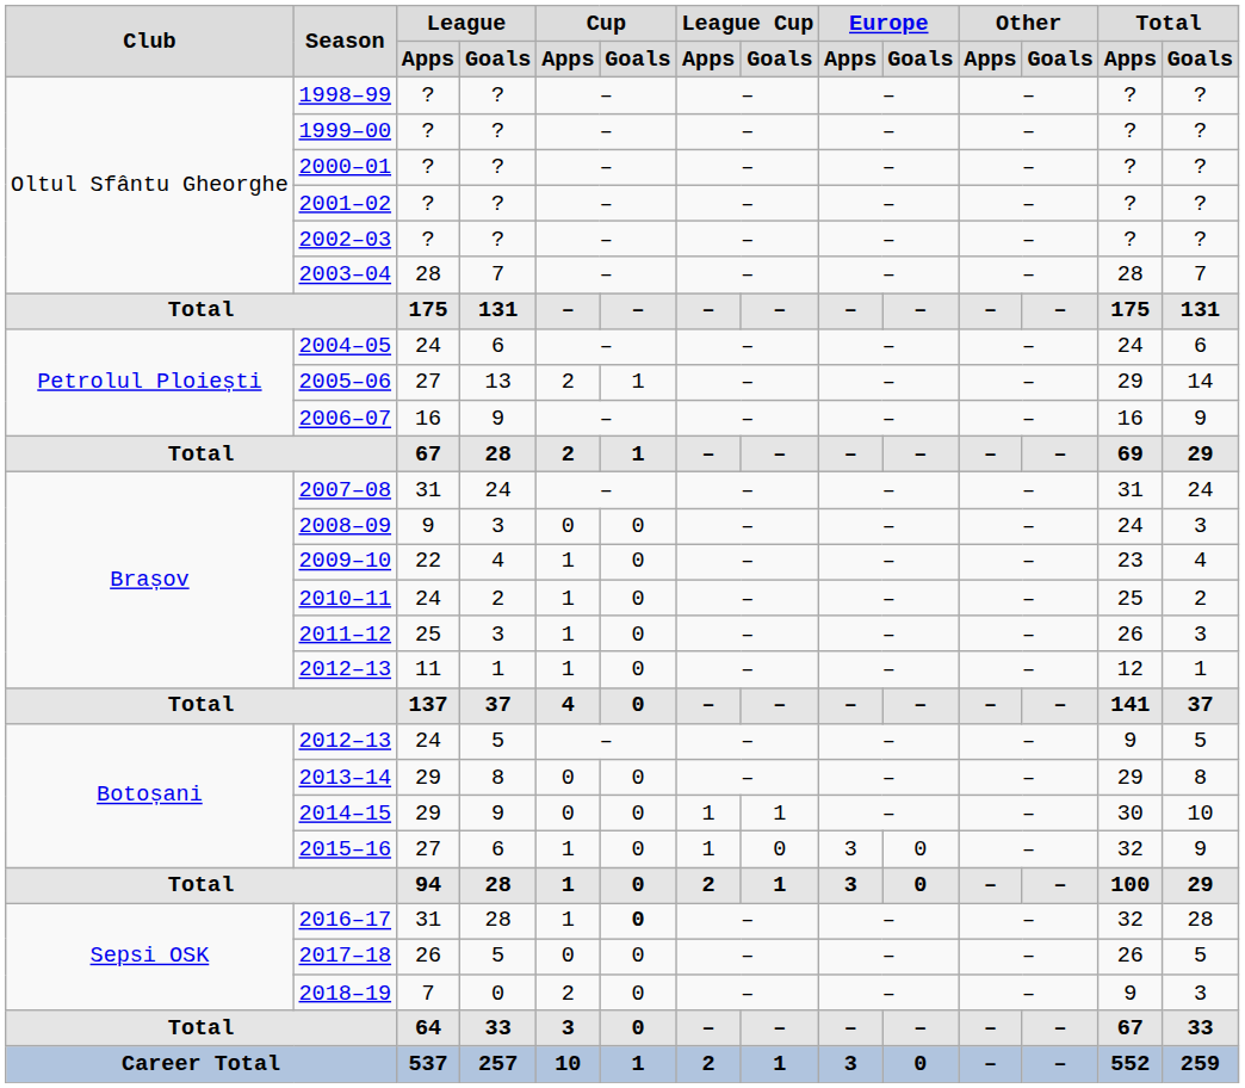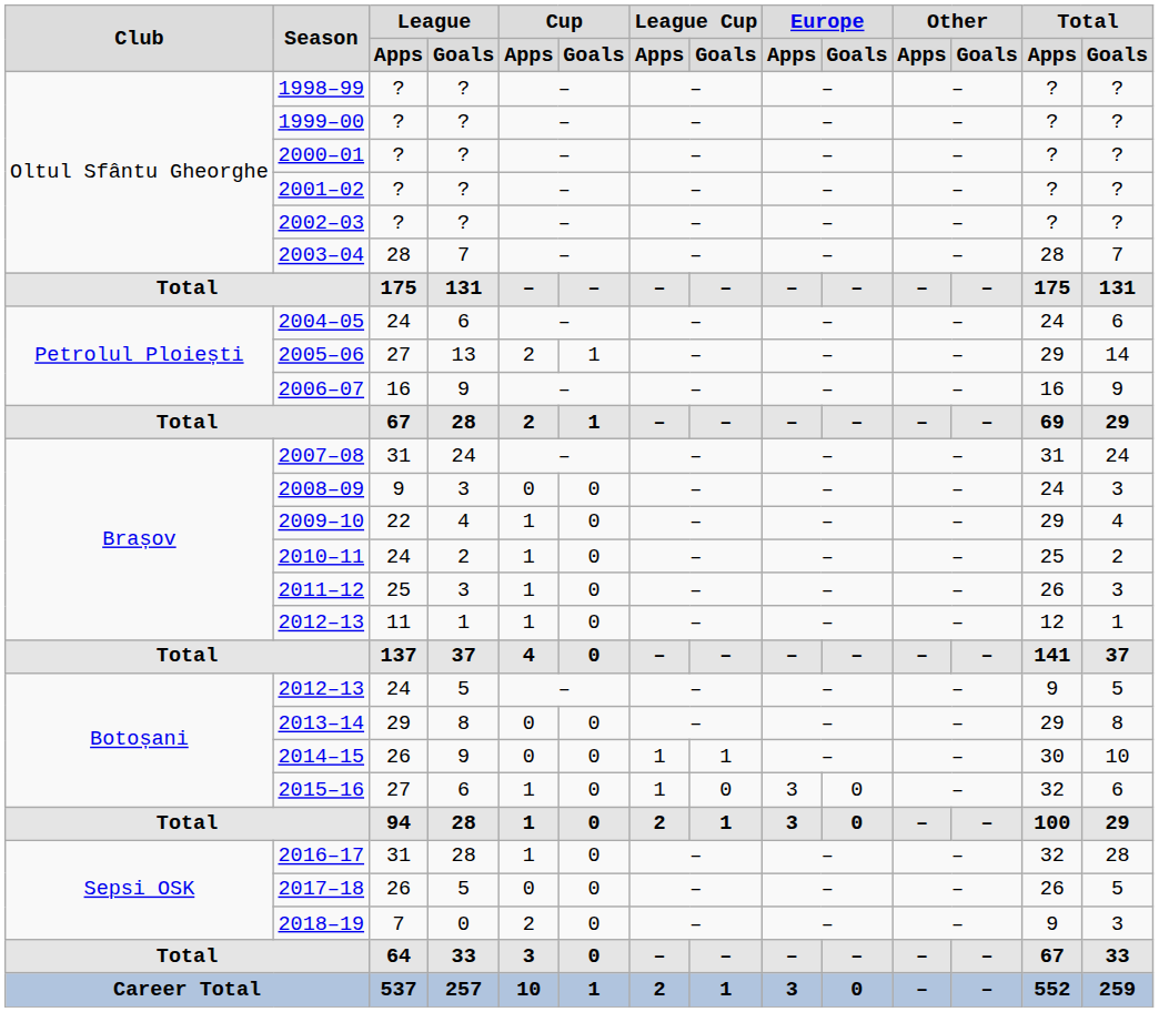 <table class="wikitable" style="text-align: center;">
 <tr>
 <th style="background: #DCDCDC; text-align: center" rowspan="2"><strong>Club</strong></th>
 <th style="background: #DCDCDC; text-align: center" rowspan="2"><strong>Season</strong></th>
 <th style="background: #DCDCDC; text-align: center" colspan="2"><strong>League</strong></th>
 <th style="background: #DCDCDC; text-align: center" colspan="2"><strong>Cup</strong></th>
 <th style="background: #DCDCDC; text-align: center" colspan="2"><strong>League Cup</strong></th>
 <th style="background: #DCDCDC; text-align: center" colspan="2"><a href='#'>Europe</a></th>
 <th style="background: #DCDCDC; text-align: center" colspan="2"><strong>Other</strong></th>
 <th style="background: #DCDCDC; text-align: center" colspan="3"><strong>Total</strong></th>
 </tr>
 <tr>
 <th style="background:#dcdcdc; text-align:center;">Apps</th>
 <th style="background:#dcdcdc; text-align:center;">Goals</th>
 <th style="background:#dcdcdc; text-align:center;">Apps</th>
 <th style="background:#dcdcdc; text-align:center;">Goals</th>
 <th style="background:#dcdcdc; text-align:center;">Apps</th>
 <th style="background:#dcdcdc; text-align:center;">Goals</th>
 <th style="background:#dcdcdc; text-align:center;">Apps</th>
 <th style="background:#dcdcdc; text-align:center;">Goals</th>
 <th style="background:#dcdcdc; text-align:center;">Apps</th>
 <th style="background:#dcdcdc; text-align:center;">Goals</th>
 <th style="background:#dcdcdc; text-align:center;">Apps</th>
 <th style="background:#dcdcdc; text-align:center;">Goals</th>
 </tr>
 <tr>
 <td rowspan="6">Oltul Sfântu Gheorghe</td>
 <td><a href='#'>1998–99</a></td>
 <td>?</td>
 <td>?</td>
 <td rowspan=1 colspan="2">–</td>
 <td rowspan=1 colspan="2">–</td>
 <td rowspan=1 colspan="2">–</td>
 <td rowspan=1 colspan="2">–</td>
 <td>?</td>
 <td>?</td>
 </tr>
 <tr>
 <td><a href='#'>1999–00</a></td>
 <td>?</td>
 <td>?</td>
 <td rowspan=1 colspan="2">–</td>
 <td rowspan=1 colspan="2">–</td>
 <td rowspan=1 colspan="2">–</td>
 <td rowspan=1 colspan="2">–</td>
 <td>?</td>
 <td>?</td>
 </tr>
 <tr>
 <td><a href='#'>2000–01</a></td>
 <td>?</td>
 <td>?</td>
 <td rowspan=1 colspan="2">–</td>
 <td rowspan=1 colspan="2">–</td>
 <td rowspan=1 colspan="2">–</td>
 <td rowspan=1 colspan="2">–</td>
 <td>?</td>
 <td>?</td>
 </tr>
 <tr>
 <td><a href='#'>2001–02</a></td>
 <td>?</td>
 <td>?</td>
 <td rowspan=1 colspan="2">–</td>
 <td rowspan=1 colspan="2">–</td>
 <td rowspan=1 colspan="2">–</td>
 <td rowspan=1 colspan="2">–</td>
 <td>?</td>
 <td>?</td>
 </tr>
 <tr>
 <td><a href='#'>2002–03</a></td>
 <td>?</td>
 <td>?</td>
 <td rowspan=1 colspan="2">–</td>
 <td rowspan=1 colspan="2">–</td>
 <td rowspan=1 colspan="2">–</td>
 <td rowspan=1 colspan="2">–</td>
 <td>?</td>
 <td>?</td>
 </tr>
 <tr>
 <td><a href='#'>2003–04</a></td>
 <td>28</td>
 <td>7</td>
 <td rowspan=1 colspan="2">–</td>
 <td rowspan=1 colspan="2">–</td>
 <td rowspan=1 colspan="2">–</td>
 <td rowspan=1 colspan="2">–</td>
 <td>28</td>
 <td>7</td>
 </tr>
 <tr>
 <th style="background: #E5E5E5; text-align: center" colspan="2">Total</th>
 <th style="background:#e5e5e5; text-align:center;">175</th>
 <th style="background:#e5e5e5; text-align:center;">131</th>
 <th style="background:#e5e5e5; text-align:center;">–</th>
 <th style="background:#e5e5e5; text-align:center;">–</th>
 <th style="background:#e5e5e5; text-align:center;">–</th>
 <th style="background:#e5e5e5; text-align:center;">–</th>
 <th style="background:#e5e5e5; text-align:center;">–</th>
 <th style="background:#e5e5e5; text-align:center;">–</th>
 <th style="background:#e5e5e5; text-align:center;">–</th>
 <th style="background:#e5e5e5; text-align:center;">–</th>
 <th style="background:#e5e5e5; text-align:center;">175</th>
 <th style="background:#e5e5e5; text-align:center;">131</th>
 </tr>
 <tr>
 <td rowspan="3"><a href='#'>Petrolul Ploiești</a></td>
 <td><a href='#'>2004–05</a></td>
 <td>24</td>
 <td>6</td>
 <td rowspan=1 colspan="2">–</td>
 <td rowspan=1 colspan="2">–</td>
 <td rowspan=1 colspan="2">–</td>
 <td rowspan=1 colspan="2">–</td>
 <td>24</td>
 <td>6</td>
 </tr>
 <tr>
 <td><a href='#'>2005–06</a></td>
 <td>27</td>
 <td>13</td>
 <td>2</td>
 <td>1</td>
 <td rowspan=1 colspan="2">–</td>
 <td rowspan=1 colspan="2">–</td>
 <td rowspan=1 colspan="2">–</td>
 <td>29</td>
 <td>14</td>
 </tr>
 <tr>
 <td><a href='#'>2006–07</a></td>
 <td>16</td>
 <td>9</td>
 <td rowspan=1 colspan="2">–</td>
 <td rowspan=1 colspan="2">–</td>
 <td rowspan=1 colspan="2">–</td>
 <td rowspan=1 colspan="2">–</td>
 <td>16</td>
 <td>9</td>
 </tr>
 <tr>
 <th style="background: #E5E5E5; text-align: center" colspan="2">Total</th>
 <th style="background:#e5e5e5; text-align:center;">67</th>
 <th style="background:#e5e5e5; text-align:center;">28</th>
 <th style="background:#e5e5e5; text-align:center;">2</th>
 <th style="background:#e5e5e5; text-align:center;">1</th>
 <th style="background:#e5e5e5; text-align:center;">–</th>
 <th style="background:#e5e5e5; text-align:center;">–</th>
 <th style="background:#e5e5e5; text-align:center;">–</th>
 <th style="background:#e5e5e5; text-align:center;">–</th>
 <th style="background:#e5e5e5; text-align:center;">–</th>
 <th style="background:#e5e5e5; text-align:center;">–</th>
 <th style="background:#e5e5e5; text-align:center;">69</th>
 <th style="background:#e5e5e5; text-align:center;">29</th>
 </tr>
 <tr>
 <td rowspan="6"><a href='#'>Brașov</a></td>
 <td><a href='#'>2007–08</a></td>
 <td>31</td>
 <td>24</td>
 <td rowspan=1 colspan="2">–</td>
 <td rowspan=1 colspan="2">–</td>
 <td rowspan=1 colspan="2">–</td>
 <td rowspan=1 colspan="2">–</td>
 <td>31</td>
 <td>24</td>
 </tr>
 <tr>
 <td><a href='#'>2008–09</a></td>
 <td>9</td>
 <td>3</td>
 <td>0</td>
 <td>0</td>
 <td rowspan=1 colspan="2">–</td>
 <td rowspan=1 colspan="2">–</td>
 <td rowspan=1 colspan="2">–</td>
 <td>24</td>
 <td>3</td>
 </tr>
 <tr>
 <td><a href='#'>2009–10</a></td>
 <td>22</td>
 <td>4</td>
 <td>1</td>
 <td>0</td>
 <td rowspan=1 colspan="2">–</td>
 <td rowspan=1 colspan="2">–</td>
 <td rowspan=1 colspan="2">–</td>
-<td>23</td>
+<td>29</td>
 <td>4</td>
 </tr>
 <tr>
 <td><a href='#'>2010–11</a></td>
 <td>24</td>
 <td>2</td>
 <td>1</td>
 <td>0</td>
 <td rowspan=1 colspan="2">–</td>
 <td rowspan=1 colspan="2">–</td>
 <td rowspan=1 colspan="2">–</td>
 <td>25</td>
 <td>2</td>
 </tr>
 <tr>
 <td><a href='#'>2011–12</a></td>
 <td>25</td>
 <td>3</td>
 <td>1</td>
 <td>0</td>
 <td rowspan=1 colspan="2">–</td>
 <td rowspan=1 colspan="2">–</td>
 <td rowspan=1 colspan="2">–</td>
 <td>26</td>
 <td>3</td>
 </tr>
 <tr>
 <td><a href='#'>2012–13</a></td>
 <td>11</td>
 <td>1</td>
 <td>1</td>
 <td>0</td>
 <td rowspan=1 colspan="2">–</td>
 <td rowspan=1 colspan="2">–</td>
 <td rowspan=1 colspan="2">–</td>
 <td>12</td>
 <td>1</td>
 </tr>
 <tr>
 <th style="background: #E5E5E5; text-align: center" colspan="2">Total</th>
 <th style="background:#e5e5e5; text-align:center;">137</th>
 <th style="background:#e5e5e5; text-align:center;">37</th>
 <th style="background:#e5e5e5; text-align:center;">4</th>
 <th style="background:#e5e5e5; text-align:center;">0</th>
 <th style="background:#e5e5e5; text-align:center;">–</th>
 <th style="background:#e5e5e5; text-align:center;">–</th>
 <th style="background:#e5e5e5; text-align:center;">–</th>
 <th style="background:#e5e5e5; text-align:center;">–</th>
 <th style="background:#e5e5e5; text-align:center;">–</th>
 <th style="background:#e5e5e5; text-align:center;">–</th>
 <th style="background:#e5e5e5; text-align:center;">141</th>
 <th style="background:#e5e5e5; text-align:center;">37</th>
 </tr>
 <tr>
 <td rowspan="4"><a href='#'>Botoșani</a></td>
 <td><a href='#'>2012–13</a></td>
 <td>24</td>
 <td>5</td>
 <td rowspan=1 colspan="2">–</td>
 <td rowspan=1 colspan="2">–</td>
 <td rowspan=1 colspan="2">–</td>
 <td rowspan=1 colspan="2">–</td>
 <td>9</td>
 <td>5</td>
 </tr>
 <tr>
 <td><a href='#'>2013–14</a></td>
 <td>29</td>
 <td>8</td>
 <td>0</td>
 <td>0</td>
 <td rowspan=1 colspan="2">–</td>
 <td rowspan=1 colspan="2">–</td>
 <td rowspan=1 colspan="2">–</td>
 <td>29</td>
 <td>8</td>
 </tr>
 <tr>
 <td><a href='#'>2014–15</a></td>
-<td>29</td>
+<td>26</td>
 <td>9</td>
 <td>0</td>
 <td>0</td>
 <td>1</td>
 <td>1</td>
 <td rowspan=1 colspan="2">–</td>
 <td rowspan=1 colspan="2">–</td>
 <td>30</td>
 <td>10</td>
 </tr>
 <tr>
 <td><a href='#'>2015–16</a></td>
 <td>27</td>
 <td>6</td>
 <td>1</td>
 <td>0</td>
 <td>1</td>
 <td>0</td>
 <td>3</td>
 <td>0</td>
 <td rowspan=1 colspan="2">–</td>
 <td>32</td>
-<td>9</td>
+<td>6</td>
 </tr>
 <tr>
 <th style="background: #E5E5E5; text-align: center" colspan="2">Total</th>
 <th style="background:#e5e5e5; text-align:center;">94</th>
 <th style="background:#e5e5e5; text-align:center;">28</th>
 <th style="background:#e5e5e5; text-align:center;">1</th>
 <th style="background:#e5e5e5; text-align:center;">0</th>
 <th style="background:#e5e5e5; text-align:center;">2</th>
 <th style="background:#e5e5e5; text-align:center;">1</th>
 <th style="background:#e5e5e5; text-align:center;">3</th>
 <th style="background:#e5e5e5; text-align:center;">0</th>
 <th style="background:#e5e5e5; text-align:center;">–</th>
 <th style="background:#e5e5e5; text-align:center;">–</th>
 <th style="background:#e5e5e5; text-align:center;">100</th>
 <th style="background:#e5e5e5; text-align:center;">29</th>
 </tr>
 <tr>
 <td rowspan="3"><a href='#'>Sepsi OSK</a></td>
 <td><a href='#'>2016–17</a></td>
 <td>31</td>
 <td>28</td>
 <td>1</td>
-<td><strong>0</strong></td>
+<td>0</td>
 <td rowspan=1 colspan="2">–</td>
 <td rowspan=1 colspan="2">–</td>
 <td rowspan=1 colspan="2">–</td>
 <td>32</td>
 <td>28</td>
 </tr>
 <tr>
 <td><a href='#'>2017–18</a></td>
 <td>26</td>
 <td>5</td>
 <td>0</td>
 <td>0</td>
 <td rowspan=1 colspan="2">–</td>
 <td rowspan=1 colspan="2">–</td>
 <td rowspan=1 colspan="2">–</td>
 <td>26</td>
 <td>5</td>
 </tr>
 <tr>
 <td><a href='#'>2018–19</a></td>
 <td>7</td>
 <td>0</td>
 <td>2</td>
 <td>0</td>
 <td rowspan=1 colspan="2">–</td>
 <td rowspan=1 colspan="2">–</td>
 <td rowspan=1 colspan="2">–</td>
 <td>9</td>
 <td>3</td>
 </tr>
 <tr>
 <th colspan="2" style="background: #E5E5E5; text-align: center">Total</th>
 <th style="background:#e5e5e5; text-align:center;">64</th>
 <th style="background:#e5e5e5; text-align:center;">33</th>
 <th style="background:#e5e5e5; text-align:center;">3</th>
 <th style="background:#e5e5e5; text-align:center;">0</th>
 <th style="background:#e5e5e5; text-align:center;">–</th>
 <th style="background:#e5e5e5; text-align:center;">–</th>
 <th style="background:#e5e5e5; text-align:center;">–</th>
 <th style="background:#e5e5e5; text-align:center;">–</th>
 <th style="background:#e5e5e5; text-align:center;">–</th>
 <th style="background:#e5e5e5; text-align:center;">–</th>
 <th style="background:#e5e5e5; text-align:center;">67</th>
 <th style="background:#e5e5e5; text-align:center;">33</th>
 </tr>
 <tr>
 <th colspan="2" style="background: #b0c4de; text-align: center"><strong>Career Total</strong></th>
 <th style="background:#b0c4de; text-align:center;">537</th>
 <th style="background:#b0c4de; text-align:center;">257</th>
 <th style="background:#b0c4de; text-align:center;">10</th>
 <th style="background:#b0c4de; text-align:center;">1</th>
 <th style="background:#b0c4de; text-align:center;">2</th>
 <th style="background:#b0c4de; text-align:center;">1</th>
 <th style="background:#b0c4de; text-align:center;">3</th>
 <th style="background:#b0c4de; text-align:center;">0</th>
 <th style="background:#b0c4de; text-align:center;">–</th>
 <th style="background:#b0c4de; text-align:center;">–</th>
 <th style="background:#b0c4de; text-align:center;">552</th>
 <th style="background:#b0c4de; text-align:center;">259</th>
 </tr>
 </table>
